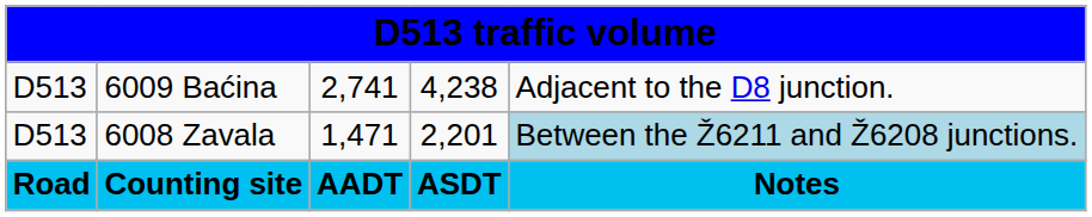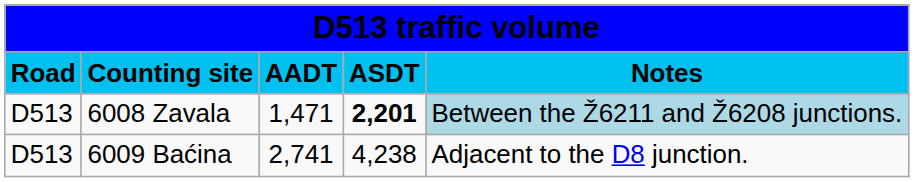 <table class="wikitable">
 <tr>
 <td colspan=5 bgcolor=blue align=center style=margin-top:15><span><big><strong>D513 traffic volume</strong></big></span></td>
+</tr>
+<tr>
+<td align=center bgcolor=00c0f0><strong>Road</strong></td>
+<td align=center bgcolor=00c0f0><strong>Counting site</strong></td>
+<td align=center bgcolor=00c0f0><strong>AADT</strong></td>
+<td align=center bgcolor=00c0f0><strong>ASDT</strong></td>
+<td align=center bgcolor=00c0f0><strong>Notes</strong></td>
+</tr>
+<tr>
+<td> D513</td>
+<td>6008 Zavala</td>
+<td align=center>1,471</td>
+<td align=center><strong>2,201</strong></td>
+<td style="background: lightblue;">Between the Ž6211 and Ž6208 junctions.</td>
 </tr>
 <tr>
 <td> D513</td>
 <td>6009 Baćina</td>
 <td align=center>2,741</td>
 <td align=center>4,238</td>
 <td>Adjacent to the <a href='#'>D8</a> junction.</td>
 </tr>
-<tr>
-<td> D513</td>
-<td>6008 Zavala</td>
-<td align=center>1,471</td>
-<td align=center>2,201</td>
-<td style="background: lightblue;">Between the Ž6211 and Ž6208 junctions.</td>
-</tr>
-<tr>
-<td align=center bgcolor=00c0f0><strong>Road</strong></td>
-<td align=center bgcolor=00c0f0><strong>Counting site</strong></td>
-<td align=center bgcolor=00c0f0><strong>AADT</strong></td>
-<td align=center bgcolor=00c0f0><strong>ASDT</strong></td>
-<td align=center bgcolor=00c0f0><strong>Notes</strong></td>
-</tr>
 </table>
